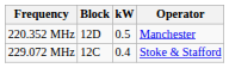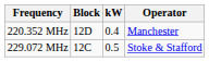 <table class="wikitable sortable">
 <tr>
 <th>Frequency</th>
 <th>Block</th>
 <th>kW</th>
 <th>Operator</th>
 </tr>
 <tr>
 <td>220.352 MHz</td>
 <td>12D</td>
-<td>0.5</td>
+<td>0.4</td>
 <td><a href='#'>Manchester</a></td>
 </tr>
 <tr>
 <td>229.072 MHz</td>
 <td>12C</td>
-<td>0.4</td>
+<td>0.5</td>
 <td><a href='#'>Stoke & Stafford</a></td>
 </tr>
 </table>
